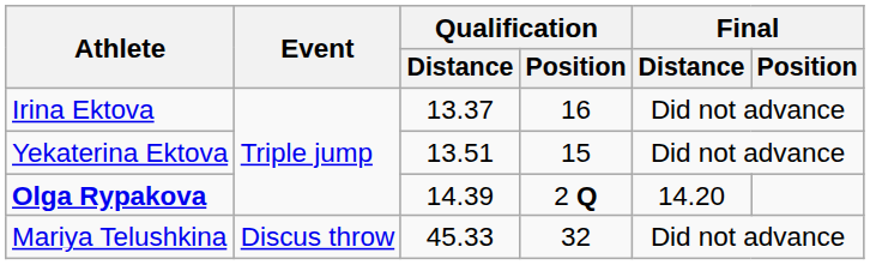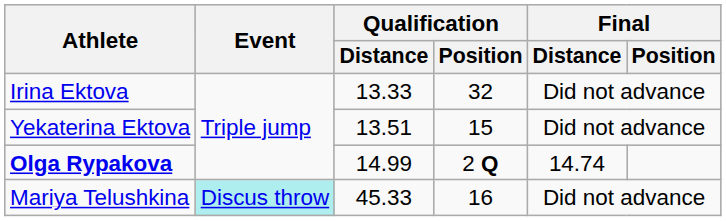 <table class=wikitable style="font-size:90%">
 <tr>
 <th rowspan="2">Athlete</th>
 <th rowspan="2">Event</th>
 <th colspan="2">Qualification</th>
 <th colspan="2">Final</th>
 </tr>
 <tr style="font-size:95%">
 <th>Distance</th>
 <th>Position</th>
 <th>Distance</th>
 <th>Position</th>
 </tr>
 <tr align=center>
 <td align=left><a href='#'>Irina Ektova</a></td>
 <td align=left rowspan=3><a href='#'>Triple jump</a></td>
-<td>13.37</td>
-<td>16</td>
+<td>13.33</td>
+<td>32</td>
 <td colspan=2>Did not advance</td>
 </tr>
 <tr align=center>
 <td align=left><a href='#'>Yekaterina Ektova</a></td>
 <td>13.51</td>
 <td>15</td>
 <td colspan=2>Did not advance</td>
 </tr>
 <tr align=center>
 <td align=left><strong><a href='#'>Olga Rypakova</a></strong></td>
-<td>14.39</td>
+<td>14.99</td>
 <td>2 <strong>Q</strong></td>
-<td>14.20</td>
+<td>14.74</td>
 <td></td>
 </tr>
 <tr align=center>
 <td align=left><a href='#'>Mariya Telushkina</a></td>
-<td align=left><a href='#'>Discus throw</a></td>
+<td align=left style="background: paleturquoise;"><a href='#'>Discus throw</a></td>
 <td>45.33</td>
-<td>32</td>
+<td>16</td>
 <td colspan=2>Did not advance</td>
 </tr>
 </table>
